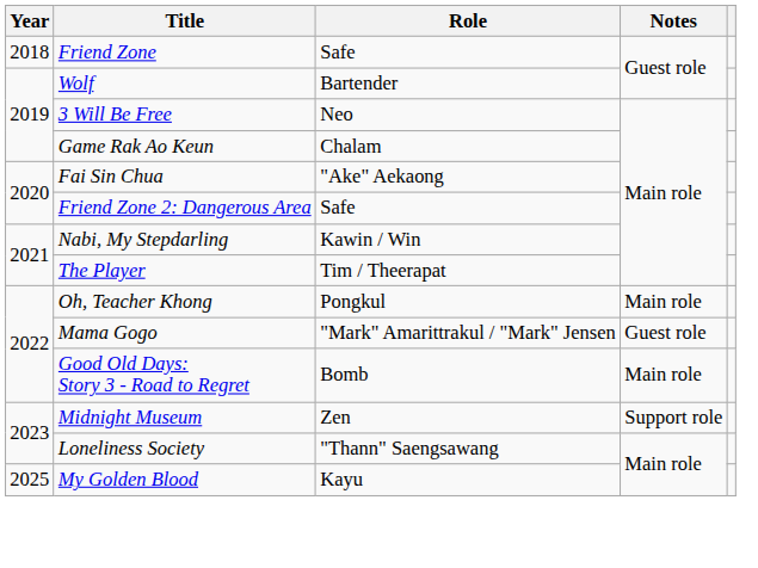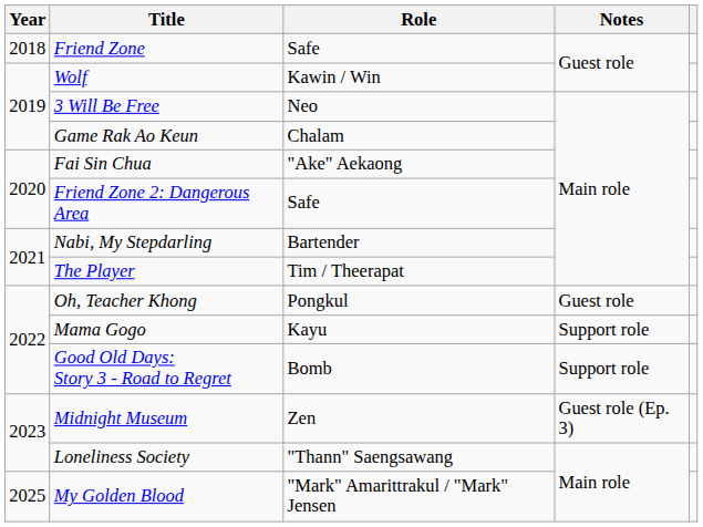 <table class="wikitable sortable plainrowheaders">
 <tr>
 <th scope="col">Year</th>
 <th scope="col">Title</th>
 <th scope="col">Role</th>
 <th scope="col" class="unsortable">Notes</th>
 <th scope="col" class="unsortable"></th>
 </tr>
 <tr>
 <td>2018</td>
 <td><em><a href='#'>Friend Zone</a></em></td>
 <td>Safe</td>
 <td rowspan="2">Guest role</td>
 <td style="text-align: center;"></td>
 </tr>
 <tr>
 <td rowspan="3">2019</td>
 <td><em><a href='#'>Wolf</a></em></td>
-<td>Bartender</td>
+<td>Kawin / Win</td>
 <td style="text-align: center;"></td>
 </tr>
 <tr>
 <td><em><a href='#'>3 Will Be Free</a></em></td>
 <td>Neo</td>
 <td rowspan="6">Main role</td>
 <td style="text-align: center;"></td>
 </tr>
 <tr>
 <td><em>Game Rak Ao Keun</em></td>
 <td>Chalam</td>
 <td style="text-align: center;"></td>
 </tr>
 <tr>
 <td rowspan="2">2020</td>
 <td><em>Fai Sin Chua</em></td>
 <td>"Ake" Aekaong</td>
 <td style="text-align: center;"></td>
 </tr>
 <tr>
 <td><em><a href='#'>Friend Zone 2: Dangerous Area</a></em></td>
 <td>Safe</td>
 <td style="text-align: center;"></td>
 </tr>
 <tr>
 <td rowspan="2">2021</td>
 <td><em>Nabi, My Stepdarling</em></td>
-<td>Kawin / Win</td>
+<td>Bartender</td>
 <td style="text-align: center;"></td>
 </tr>
 <tr>
 <td><em><a href='#'>The Player</a></em></td>
 <td>Tim / Theerapat</td>
 <td style="text-align: center;"></td>
 </tr>
 <tr>
 <td rowspan="3">2022</td>
 <td><em>Oh, Teacher Khong</em></td>
 <td>Pongkul</td>
-<td>Main role</td>
+<td>Guest role</td>
 <td style="text-align: center;"></td>
 </tr>
 <tr>
 <td><em>Mama Gogo</em></td>
-<td>"Mark" Amarittrakul / "Mark" Jensen</td>
-<td>Guest role</td>
+<td>Kayu</td>
+<td>Support role</td>
 <td style="text-align: center;"></td>
 </tr>
 <tr>
 <td><em><a href='#'>Good Old Days:<br>Story 3 - Road to Regret</a></em></td>
 <td>Bomb</td>
-<td>Main role</td>
+<td>Support role</td>
 <td style="text-align: center;"></td>
 </tr>
 <tr>
 <td rowspan="2">2023</td>
 <td><em><a href='#'>Midnight Museum</a></em></td>
 <td>Zen</td>
-<td>Support role</td>
+<td>Guest role (Ep. 3)</td>
 <td style="text-align: center;"></td>
 </tr>
 <tr>
 <td><em>Loneliness Society</em></td>
 <td>"Thann" Saengsawang</td>
 <td rowspan="2">Main role</td>
 <td style="text-align: center;"></td>
 </tr>
 <tr>
 <td>2025</td>
 <td><em><a href='#'>My Golden Blood</a></em></td>
-<td>Kayu</td>
+<td>"Mark" Amarittrakul / "Mark" Jensen</td>
 <td style="text-align: center;"></td>
 </tr>
 </table>
